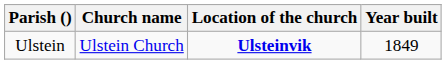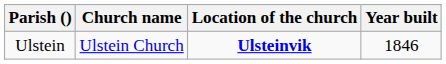 <table class="wikitable" style="text-align:center">
 <tr>
 <th>Parish ()</th>
 <th>Church name</th>
 <th>Location of the church</th>
 <th>Year built</th>
 </tr>
 <tr>
 <td>Ulstein</td>
 <td><a href='#'>Ulstein Church</a></td>
 <td><strong><a href='#'>Ulsteinvik</a></strong></td>
-<td>1849</td>
+<td>1846</td>
 </tr>
 </table>
